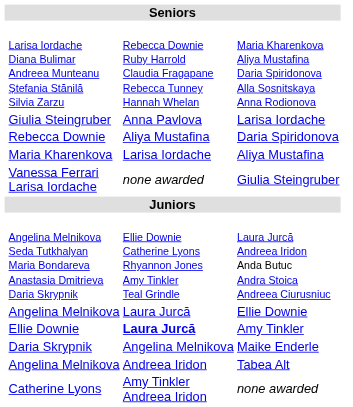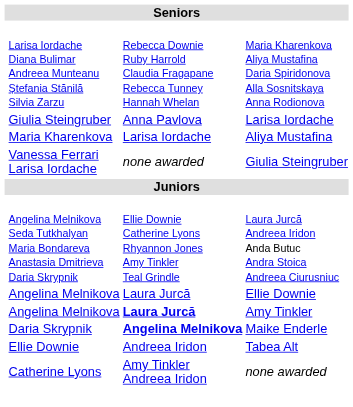 <table>
 <tr bgcolor="DFDFDF">
 <td colspan="4" align="center"><strong>Seniors</strong></td>
 </tr>
 <tr>
 <th scope=row style="text-align:left"><br></th>
 <td><br><small><a href='#'>Larisa Iordache</a><br><a href='#'>Diana Bulimar</a><br><a href='#'>Andreea Munteanu</a><br><a href='#'>Ștefania Stănilă</a><br><a href='#'>Silvia Zarzu</a></small></td>
 <td><br><small><a href='#'>Rebecca Downie</a><br><a href='#'>Ruby Harrold</a><br><a href='#'>Claudia Fragapane</a><br><a href='#'>Rebecca Tunney</a><br><a href='#'>Hannah Whelan</a></small></td>
 <td><br><small><a href='#'>Maria Kharenkova</a><br><a href='#'>Aliya Mustafina</a><br><a href='#'>Daria Spiridonova</a><br><a href='#'>Alla Sosnitskaya</a><br><a href='#'>Anna Rodionova</a></small></td>
 </tr>
 <tr>
 <th scope=row style="text-align:left"><br></th>
 <td> <a href='#'>Giulia Steingruber</a></td>
 <td> <a href='#'>Anna Pavlova</a></td>
 <td> <a href='#'>Larisa Iordache</a></td>
-</tr>
-<tr>
-<th scope=row style="text-align:left"><br></th>
-<td> <a href='#'>Rebecca Downie</a></td>
-<td> <a href='#'>Aliya Mustafina</a></td>
-<td> <a href='#'>Daria Spiridonova</a></td>
 </tr>
 <tr>
 <th scope=row style="text-align:left"><br></th>
 <td> <a href='#'>Maria Kharenkova</a></td>
 <td> <a href='#'>Larisa Iordache</a></td>
 <td> <a href='#'>Aliya Mustafina</a></td>
 </tr>
 <tr>
 <th scope=row style="text-align:left"><br></th>
 <td> <a href='#'>Vanessa Ferrari</a><br> <a href='#'>Larisa Iordache</a></td>
 <td><em>none awarded</em></td>
 <td> <a href='#'>Giulia Steingruber</a></td>
 </tr>
 <tr style="background:#dfdfdf;">
 <td colspan="4" style="text-align:center;"><strong>Juniors</strong></td>
 </tr>
 <tr>
 <th scope=row style="text-align:left"><br></th>
 <td><br><small><a href='#'>Angelina Melnikova</a><br><a href='#'>Seda Tutkhalyan</a><br><a href='#'>Maria Bondareva</a><br><a href='#'>Anastasia Dmitrieva</a><br><a href='#'>Daria Skrypnik</a></small></td>
 <td><br><small><a href='#'>Ellie Downie</a><br><a href='#'>Catherine Lyons</a><br><a href='#'>Rhyannon Jones</a><br><a href='#'>Amy Tinkler</a><br><a href='#'>Teal Grindle</a></small></td>
 <td><br><small><a href='#'>Laura Jurcă</a><br><a href='#'>Andreea Iridon</a><br>Anda Butuc<br><a href='#'>Andra Stoica</a><br><a href='#'>Andreea Ciurusniuc</a></small></td>
 </tr>
 <tr>
 <th scope=row style="text-align:left"><br></th>
 <td> <a href='#'>Angelina Melnikova</a></td>
 <td> <a href='#'>Laura Jurcă</a></td>
 <td> <a href='#'>Ellie Downie</a></td>
 </tr>
 <tr>
 <th scope=row style="text-align:left"><br></th>
-<td> <a href='#'>Ellie Downie</a></td>
+<td> <a href='#'>Angelina Melnikova</a></td>
 <td><strong> <a href='#'>Laura Jurcă</a></strong></td>
 <td> <a href='#'>Amy Tinkler</a></td>
 </tr>
 <tr>
 <th scope=row style="text-align:left"><br></th>
 <td> <a href='#'>Daria Skrypnik</a></td>
-<td> <a href='#'>Angelina Melnikova</a></td>
+<td><strong> <a href='#'>Angelina Melnikova</a></strong></td>
 <td> <a href='#'>Maike Enderle</a></td>
 </tr>
 <tr>
 <th scope=row style="text-align:left"><br></th>
-<td> <a href='#'>Angelina Melnikova</a></td>
+<td> <a href='#'>Ellie Downie</a></td>
 <td> <a href='#'>Andreea Iridon</a></td>
 <td> <a href='#'>Tabea Alt</a></td>
 </tr>
 <tr>
 <th scope=row style="text-align:left"><br></th>
 <td> <a href='#'>Catherine Lyons</a></td>
 <td> <a href='#'>Amy Tinkler</a><br> <a href='#'>Andreea Iridon</a></td>
 <td><em>none awarded</em></td>
 </tr>
 </table>
